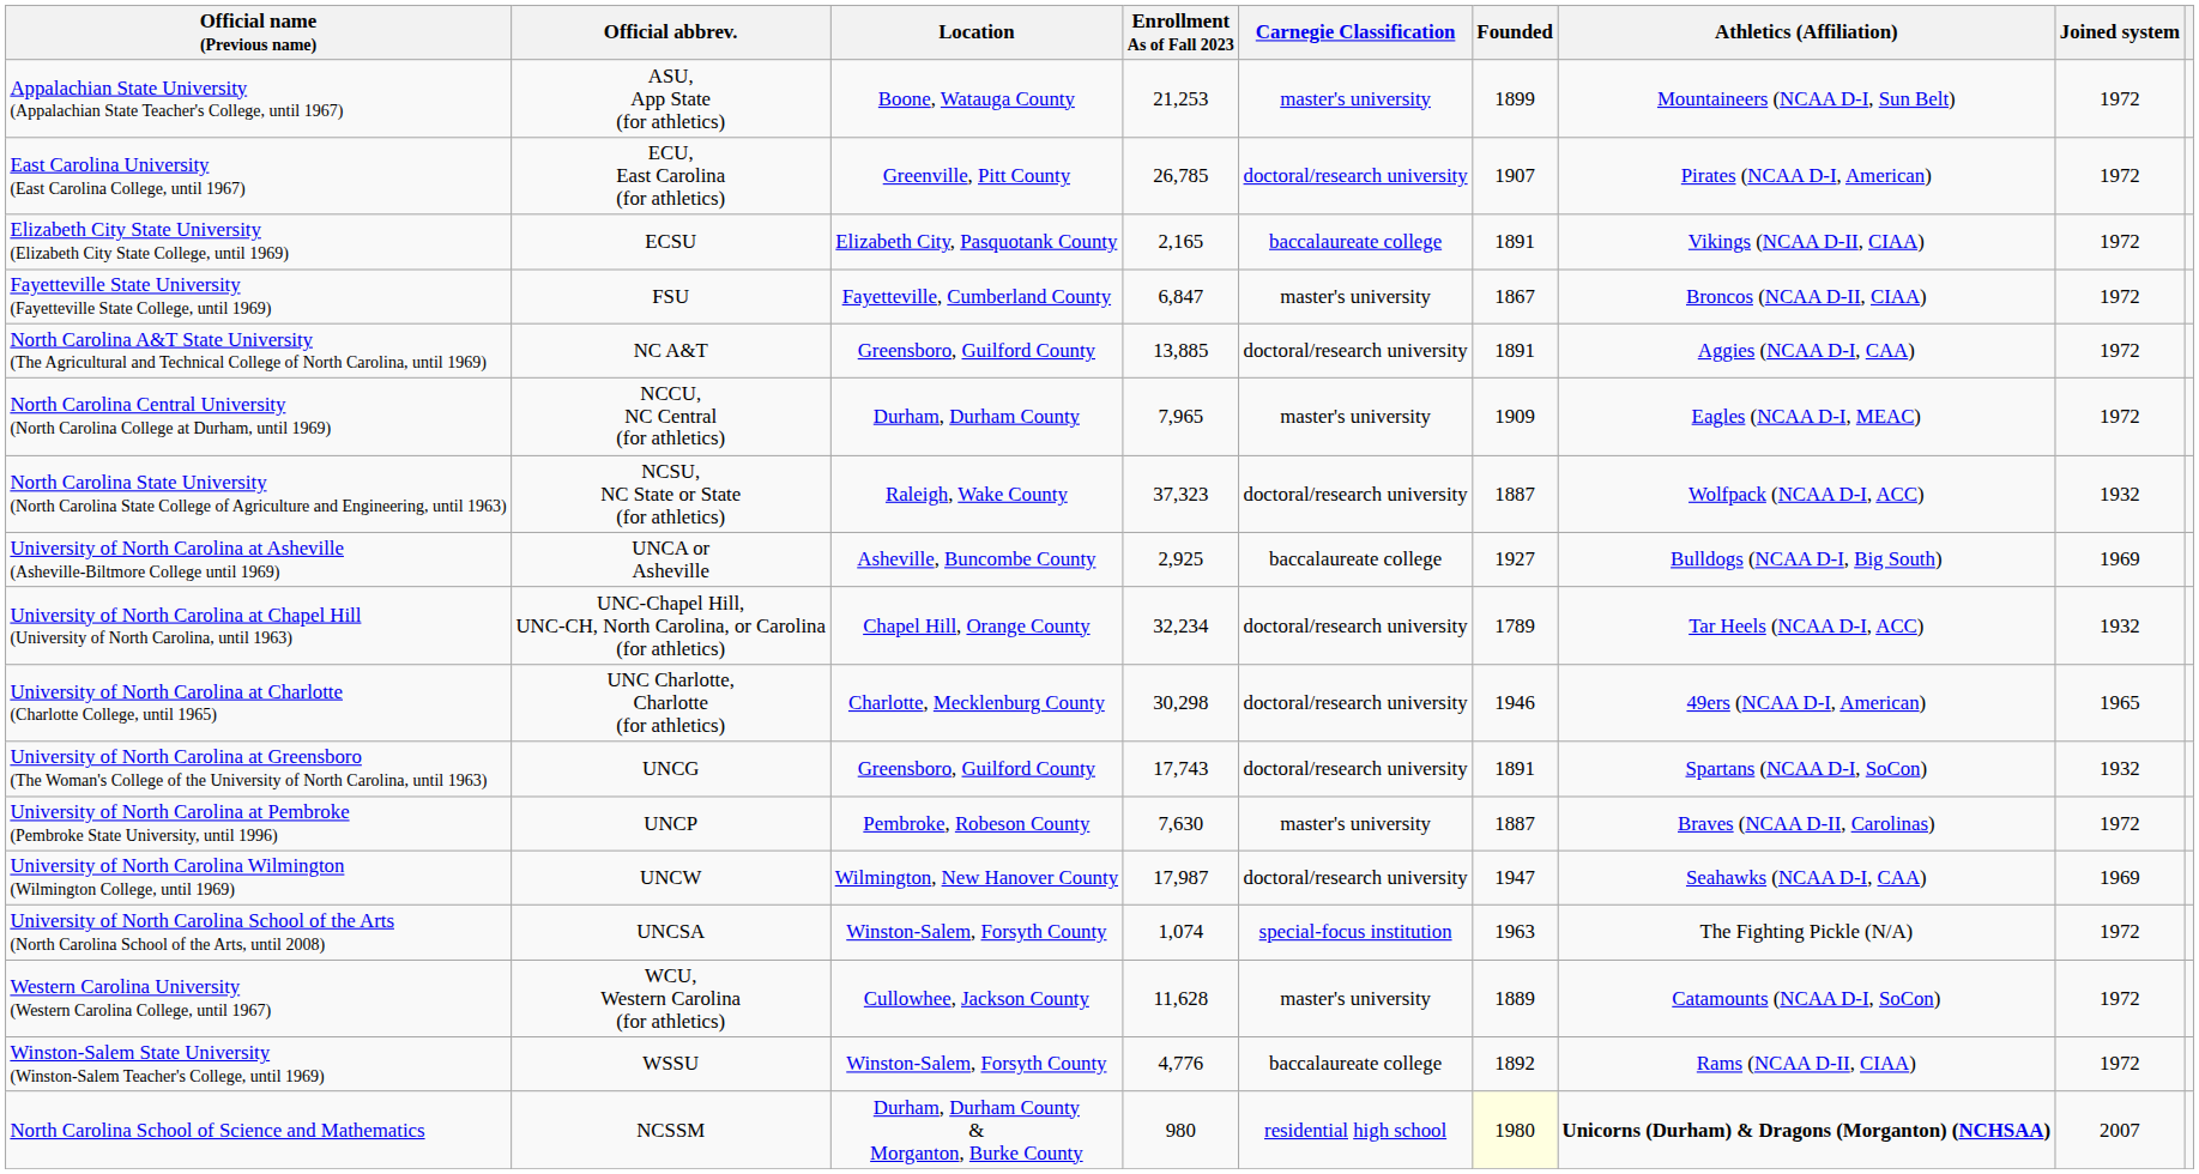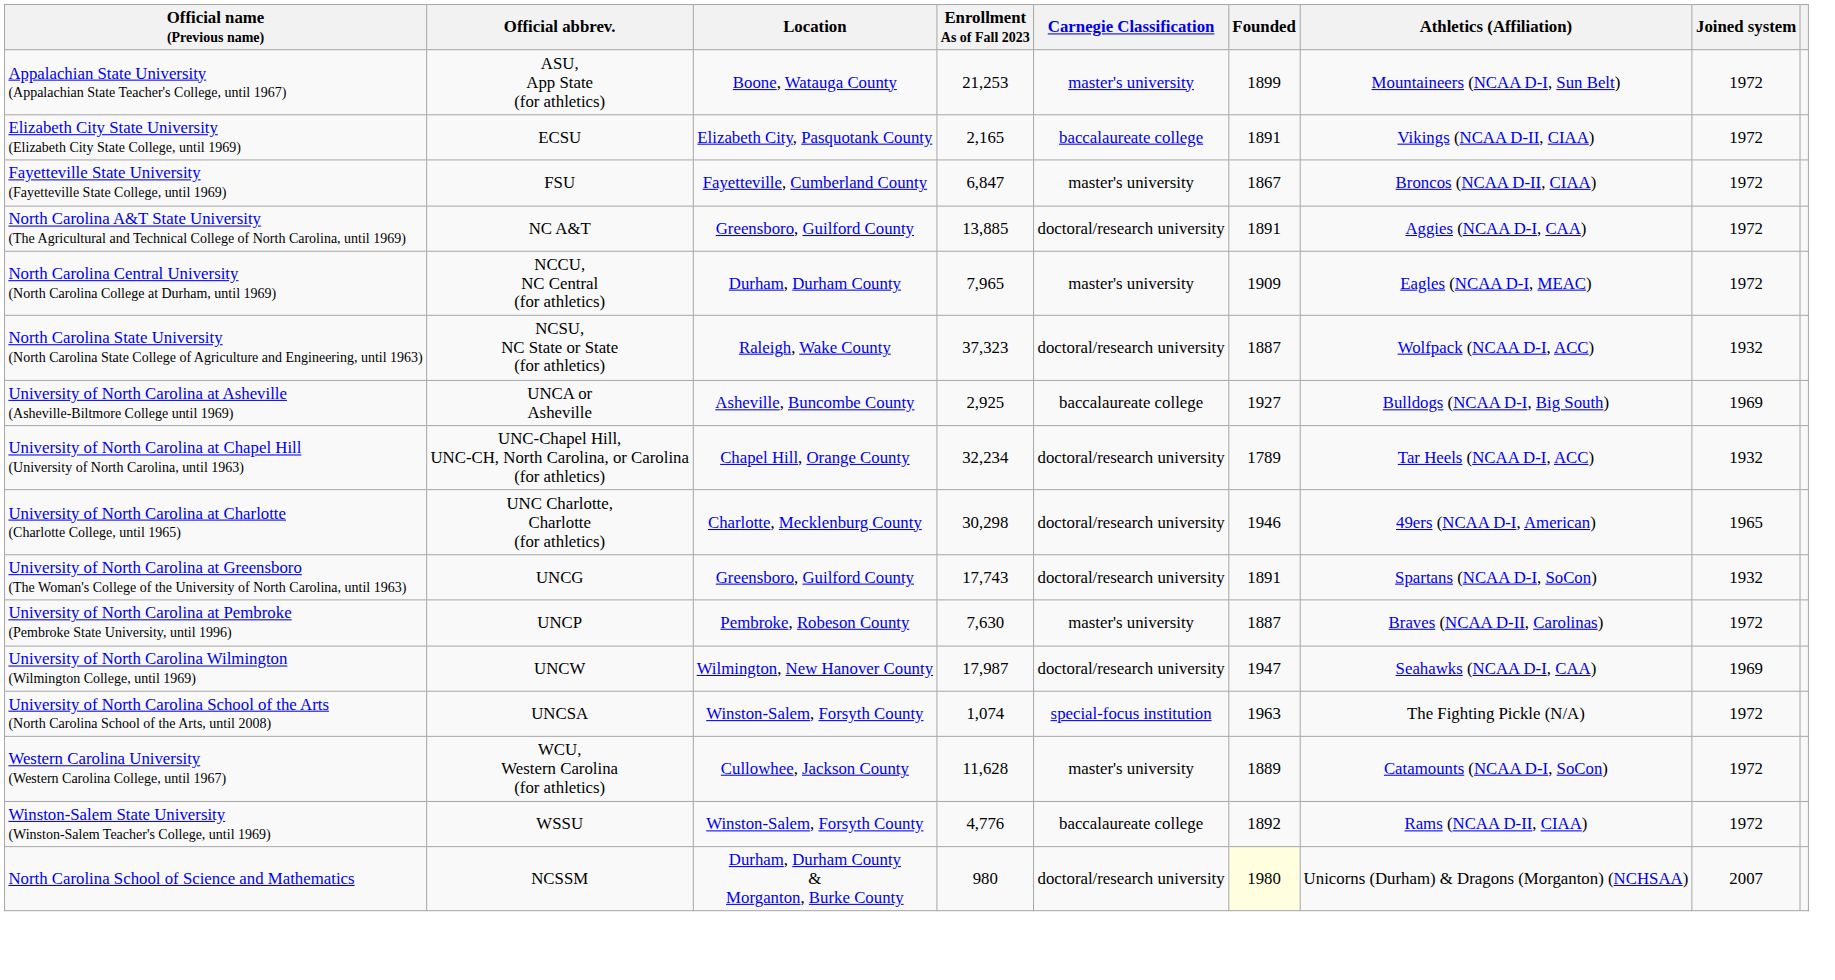 <table class="wikitable sortable" style="text-align:left;">
 <tr>
 <th>Official name<br><small>(Previous name)</small></th>
 <th>Official abbrev.</th>
 <th>Location</th>
 <th>Enrollment<br><small>As of Fall 2023</small></th>
 <th><a href='#'>Carnegie Classification</a></th>
 <th>Founded</th>
 <th>Athletics (Affiliation)</th>
 <th>Joined system</th>
 <th class="unsortable"></th>
 </tr>
 <tr>
 <td><a href='#'>Appalachian State University</a><br><small>(Appalachian State Teacher's College, until 1967)</small></td>
 <td style="text-align:center;">ASU,<br>App State<br>(for athletics)</td>
 <td style="text-align:center;"><a href='#'>Boone</a>, <a href='#'>Watauga County</a></td>
 <td style="text-align:center;">21,253</td>
 <td style="text-align:center;"><a href='#'>master's university</a></td>
 <td style="text-align:center;">1899</td>
 <td style="text-align:center;"><a href='#'>Mountaineers</a> (<a href='#'>NCAA D-I</a>, <a href='#'>Sun Belt</a>)</td>
-<td style="text-align:center;">1972</td>
-<td></td>
-</tr>
-<tr>
-<td><a href='#'>East Carolina University</a><br><small>(East Carolina College, until 1967)</small></td>
-<td style="text-align:center;">ECU,<br>East Carolina<br>(for athletics)</td>
-<td style="text-align:center;"><a href='#'>Greenville</a>, <a href='#'>Pitt County</a></td>
-<td style="text-align:center;">26,785</td>
-<td style="text-align:center;"><a href='#'>doctoral/research university</a></td>
-<td style="text-align:center;">1907</td>
-<td style="text-align:center;"><a href='#'>Pirates</a> (<a href='#'>NCAA D-I</a>, <a href='#'>American</a>)</td>
 <td style="text-align:center;">1972</td>
 <td></td>
 </tr>
 <tr>
 <td><a href='#'>Elizabeth City State University</a><br><small>(Elizabeth City State College, until 1969)</small></td>
 <td style="text-align:center;">ECSU</td>
 <td style="text-align:center;"><a href='#'>Elizabeth City</a>, <a href='#'>Pasquotank County</a></td>
 <td style="text-align:center;">2,165</td>
 <td style="text-align:center;"><a href='#'>baccalaureate college</a></td>
 <td style="text-align:center;">1891</td>
 <td style="text-align:center;"><a href='#'>Vikings</a> (<a href='#'>NCAA D-II</a>, <a href='#'>CIAA</a>)</td>
 <td style="text-align:center;">1972</td>
 <td></td>
 </tr>
 <tr>
 <td><a href='#'>Fayetteville State University</a><br><small>(Fayetteville State College, until 1969)</small></td>
 <td style="text-align:center;">FSU</td>
 <td style="text-align:center;"><a href='#'>Fayetteville</a>, <a href='#'>Cumberland County</a></td>
 <td style="text-align:center;">6,847</td>
 <td style="text-align:center;">master's university</td>
 <td style="text-align:center;">1867</td>
 <td style="text-align:center;"><a href='#'>Broncos</a> (<a href='#'>NCAA D-II</a>, <a href='#'>CIAA</a>)</td>
 <td style="text-align:center;">1972</td>
 <td></td>
 </tr>
 <tr>
 <td><a href='#'>North Carolina A&T State University</a><br><small>(The Agricultural and Technical College of North Carolina, until 1969)</small></td>
 <td style="text-align:center;">NC A&T</td>
 <td style="text-align:center;"><a href='#'>Greensboro</a>, <a href='#'>Guilford County</a></td>
 <td style="text-align:center;">13,885</td>
 <td style="text-align:center;">doctoral/research university</td>
 <td style="text-align:center;">1891</td>
 <td style="text-align:center;"><a href='#'>Aggies</a> (<a href='#'>NCAA D-I</a>, <a href='#'>CAA</a>)</td>
 <td style="text-align:center;">1972</td>
 <td></td>
 </tr>
 <tr>
 <td><a href='#'>North Carolina Central University</a><br><small>(North Carolina College at Durham, until 1969)</small></td>
 <td style="text-align:center;">NCCU,<br>NC Central<br>(for athletics)</td>
 <td style="text-align:center;"><a href='#'>Durham</a>, <a href='#'>Durham County</a></td>
 <td style="text-align:center;">7,965</td>
 <td style="text-align:center;">master's university</td>
 <td style="text-align:center;">1909</td>
 <td style="text-align:center;"><a href='#'>Eagles</a> (<a href='#'>NCAA D-I</a>, <a href='#'>MEAC</a>)</td>
 <td style="text-align:center;">1972</td>
 <td></td>
 </tr>
 <tr>
 <td><a href='#'>North Carolina State University</a><br><small>(North Carolina State College of Agriculture and Engineering, until 1963)</small></td>
 <td style="text-align:center;">NCSU,<br>NC State or State <br>(for athletics)</td>
 <td style="text-align:center;"><a href='#'>Raleigh</a>, <a href='#'>Wake County</a></td>
 <td style="text-align:center;">37,323</td>
 <td style="text-align:center;">doctoral/research university</td>
 <td style="text-align:center;">1887</td>
 <td style="text-align:center;"><a href='#'>Wolfpack</a> (<a href='#'>NCAA D-I</a>, <a href='#'>ACC</a>)</td>
 <td style="text-align:center;">1932</td>
 <td></td>
 </tr>
 <tr>
 <td><a href='#'>University of North Carolina at Asheville</a><br><small>(Asheville-Biltmore College until 1969)</small></td>
 <td style="text-align:center;">UNCA or<br>Asheville</td>
 <td style="text-align:center;"><a href='#'>Asheville</a>, <a href='#'>Buncombe County</a></td>
 <td style="text-align:center;">2,925</td>
 <td style="text-align:center;">baccalaureate college</td>
 <td style="text-align:center;">1927</td>
 <td style="text-align:center;"><a href='#'>Bulldogs</a> (<a href='#'>NCAA D-I</a>, <a href='#'>Big South</a>)</td>
 <td style="text-align:center;">1969</td>
 <td></td>
 </tr>
 <tr>
 <td><a href='#'>University of North Carolina at Chapel Hill</a><br><small>(University of North Carolina, until 1963)</small></td>
 <td style="text-align:center;">UNC-Chapel Hill,<br>UNC-CH, North Carolina, or Carolina<br>(for athletics)</td>
 <td style="text-align:center;"><a href='#'>Chapel Hill</a>, <a href='#'>Orange County</a></td>
 <td style="text-align:center;">32,234</td>
 <td style="text-align:center;">doctoral/research university</td>
 <td style="text-align:center;">1789</td>
 <td style="text-align:center;"><a href='#'>Tar Heels</a> (<a href='#'>NCAA D-I</a>, <a href='#'>ACC</a>)</td>
 <td style="text-align:center;">1932</td>
 <td></td>
 </tr>
 <tr>
 <td><a href='#'>University of North Carolina at Charlotte</a><br><small>(Charlotte College, until 1965)</small></td>
 <td style="text-align:center;">UNC Charlotte,<br>Charlotte<br>(for athletics)</td>
 <td style="text-align:center;"><a href='#'>Charlotte</a>, <a href='#'>Mecklenburg County</a></td>
 <td style="text-align:center;">30,298</td>
 <td style="text-align:center;">doctoral/research university</td>
 <td style="text-align:center;">1946</td>
 <td style="text-align:center;"><a href='#'>49ers</a> (<a href='#'>NCAA D-I</a>, <a href='#'>American</a>)</td>
 <td style="text-align:center;">1965</td>
 <td></td>
 </tr>
 <tr>
 <td><a href='#'>University of North Carolina at Greensboro</a><br><small>(The Woman's College of the University of North Carolina, until 1963)</small></td>
 <td style="text-align:center;">UNCG</td>
 <td style="text-align:center;"><a href='#'>Greensboro</a>, <a href='#'>Guilford County</a></td>
 <td style="text-align:center;">17,743</td>
 <td style="text-align:center;">doctoral/research university</td>
 <td style="text-align:center;">1891</td>
 <td style="text-align:center;"><a href='#'>Spartans</a> (<a href='#'>NCAA D-I</a>, <a href='#'>SoCon</a>)</td>
 <td style="text-align:center;">1932</td>
 <td></td>
 </tr>
 <tr>
 <td><a href='#'>University of North Carolina at Pembroke</a><br><small>(Pembroke State University, until 1996)</small></td>
 <td style="text-align:center;">UNCP</td>
 <td style="text-align:center;"><a href='#'>Pembroke</a>, <a href='#'>Robeson County</a></td>
 <td style="text-align:center;">7,630</td>
 <td style="text-align:center;">master's university</td>
 <td style="text-align:center;">1887</td>
 <td style="text-align:center;"><a href='#'>Braves</a> (<a href='#'>NCAA D-II</a>, <a href='#'>Carolinas</a>)</td>
 <td style="text-align:center;">1972</td>
 <td></td>
 </tr>
 <tr>
 <td><a href='#'>University of North Carolina Wilmington</a><br><small>(Wilmington College, until 1969)</small></td>
 <td style="text-align:center;">UNCW</td>
 <td style="text-align:center;"><a href='#'>Wilmington</a>, <a href='#'>New Hanover County</a></td>
 <td style="text-align:center;">17,987</td>
 <td style="text-align:center;">doctoral/research university</td>
 <td style="text-align:center;">1947</td>
 <td style="text-align:center;"><a href='#'>Seahawks</a> (<a href='#'>NCAA D-I</a>, <a href='#'>CAA</a>)</td>
 <td style="text-align:center;">1969</td>
 <td></td>
 </tr>
 <tr>
 <td><a href='#'>University of North Carolina School of the Arts</a><br><small>(North Carolina School of the Arts, until 2008)</small></td>
 <td style="text-align:center;">UNCSA</td>
 <td style="text-align:center;"><a href='#'>Winston-Salem</a>, <a href='#'>Forsyth County</a></td>
 <td style="text-align:center;">1,074</td>
 <td style="text-align:center;"><a href='#'>special-focus institution</a></td>
 <td style="text-align:center;">1963</td>
 <td style="text-align:center;">The Fighting Pickle (N/A)</td>
 <td style="text-align:center;">1972</td>
 <td></td>
 </tr>
 <tr>
 <td><a href='#'>Western Carolina University</a><br><small>(Western Carolina College, until 1967)</small></td>
 <td style="text-align:center;">WCU,<br>Western Carolina<br>(for athletics)</td>
 <td style="text-align:center;"><a href='#'>Cullowhee</a>, <a href='#'>Jackson County</a></td>
 <td style="text-align:center;">11,628</td>
 <td style="text-align:center;">master's university</td>
 <td style="text-align:center;">1889</td>
 <td style="text-align:center;"><a href='#'>Catamounts</a> (<a href='#'>NCAA D-I</a>, <a href='#'>SoCon</a>)</td>
 <td style="text-align:center;">1972</td>
 <td></td>
 </tr>
 <tr>
 <td><a href='#'>Winston-Salem State University</a><br><small>(Winston-Salem Teacher's College, until 1969)</small></td>
 <td style="text-align:center;">WSSU</td>
 <td style="text-align:center;"><a href='#'>Winston-Salem</a>, <a href='#'>Forsyth County</a></td>
 <td style="text-align:center;">4,776</td>
 <td style="text-align:center;">baccalaureate college</td>
 <td style="text-align:center;">1892</td>
 <td style="text-align:center;"><a href='#'>Rams</a> (<a href='#'>NCAA D-II</a>, <a href='#'>CIAA</a>)</td>
 <td style="text-align:center;">1972</td>
 <td></td>
 </tr>
 <tr>
 <td><a href='#'>North Carolina School of Science and Mathematics</a></td>
 <td style="text-align:center;">NCSSM</td>
 <td style="text-align:center;"><a href='#'>Durham</a>, <a href='#'>Durham County</a><br>&<br><a href='#'>Morganton</a>, <a href='#'>Burke County</a></td>
 <td style="text-align:center;">980</td>
-<td style="text-align:center;"><a href='#'>residential</a> <a href='#'>high school</a></td>
+<td style="text-align:center;">doctoral/research university</td>
 <td style="background: lightyellow; text-align:center;">1980</td>
-<td style="text-align:center;"><strong>Unicorns (Durham) & Dragons (Morganton) (<a href='#'>NCHSAA</a>)</strong></td>
+<td style="text-align:center;">Unicorns (Durham) & Dragons (Morganton) (<a href='#'>NCHSAA</a>)</td>
 <td style="text-align:center;">2007</td>
 <td></td>
 </tr>
 </table>
